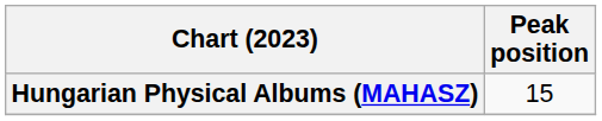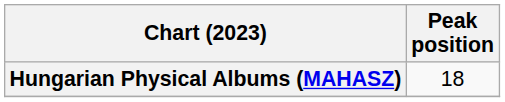 <table class="wikitable sortable plainrowheaders" style="text-align:center;">
 <tr>
 <th scope="col">Chart (2023)</th>
 <th scope="col">Peak<br>position</th>
 </tr>
 <tr>
 <th scope="row">Hungarian Physical Albums (<a href='#'>MAHASZ</a>)</th>
-<td>15</td>
+<td>18</td>
 </tr>
 <tr>
 </tr>
 </table>
